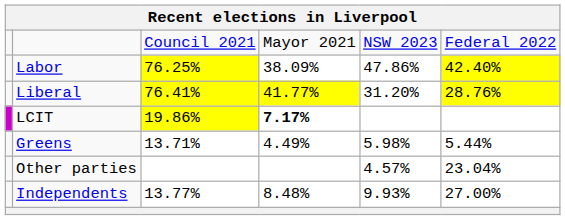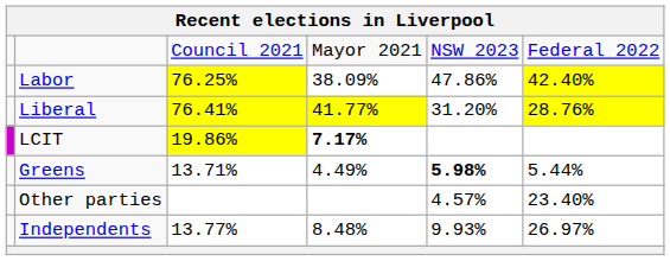 <table class="wikitable" style="float:right; margin-left:1em">
 <tr>
 <th colspan=6>Recent elections in Liverpool</th>
 </tr>
 <tr>
 <td></td>
 <td></td>
 <td><a href='#'>Council 2021</a></td>
 <td>Mayor 2021</td>
 <td><a href='#'>NSW 2023</a></td>
 <td><a href='#'>Federal 2022</a></td>
 </tr>
 <tr>
 <td></td>
 <td><a href='#'>Labor</a></td>
 <td bgcolor="ffff00">76.25%</td>
 <td bgcolor="ffffff">38.09%</td>
 <td bgcolor="ffffff">47.86%</td>
 <td bgcolor="ffff00">42.40%</td>
 </tr>
 <tr>
 <td></td>
 <td><a href='#'>Liberal</a></td>
 <td bgcolor="ffff00">76.41%</td>
 <td bgcolor="ffff00">41.77%</td>
 <td bgcolor="ffffff">31.20%</td>
 <td bgcolor="ffff00">28.76%</td>
 </tr>
 <tr>
 <td bgcolor=cc00cc></td>
 <td>LCIT</td>
 <td bgcolor="ffff00">19.86%</td>
 <td bgcolor="ffffff"><strong>7.17%</strong></td>
 <td bgcolor="ffffff"></td>
 <td bgcolor="ffffff"></td>
 </tr>
 <tr>
 <td></td>
 <td><a href='#'>Greens</a></td>
 <td bgcolor="ffffff">13.71%</td>
 <td bgcolor="ffffff">4.49%</td>
-<td bgcolor="ffffff">5.98%</td>
+<td bgcolor="ffffff"><strong>5.98%</strong></td>
 <td bgcolor="ffffff">5.44%</td>
 </tr>
 <tr>
 <td></td>
 <td>Other parties</td>
 <td bgcolor="ffffff"></td>
 <td bgcolor="ffffff"></td>
 <td bgcolor="ffffff">4.57%</td>
-<td bgcolor="ffffff">23.04%</td>
+<td bgcolor="ffffff">23.40%</td>
 </tr>
 <tr>
 <td></td>
 <td><a href='#'>Independents</a></td>
 <td bgcolor="ffffff">13.77%</td>
 <td bgcolor="ffffff">8.48%</td>
 <td bgcolor="ffffff">9.93%</td>
-<td bgcolor="ffffff">27.00%</td>
+<td bgcolor="ffffff">26.97%</td>
 </tr>
 <tr>
 <th colspan=6></th>
 </tr>
 </table>
